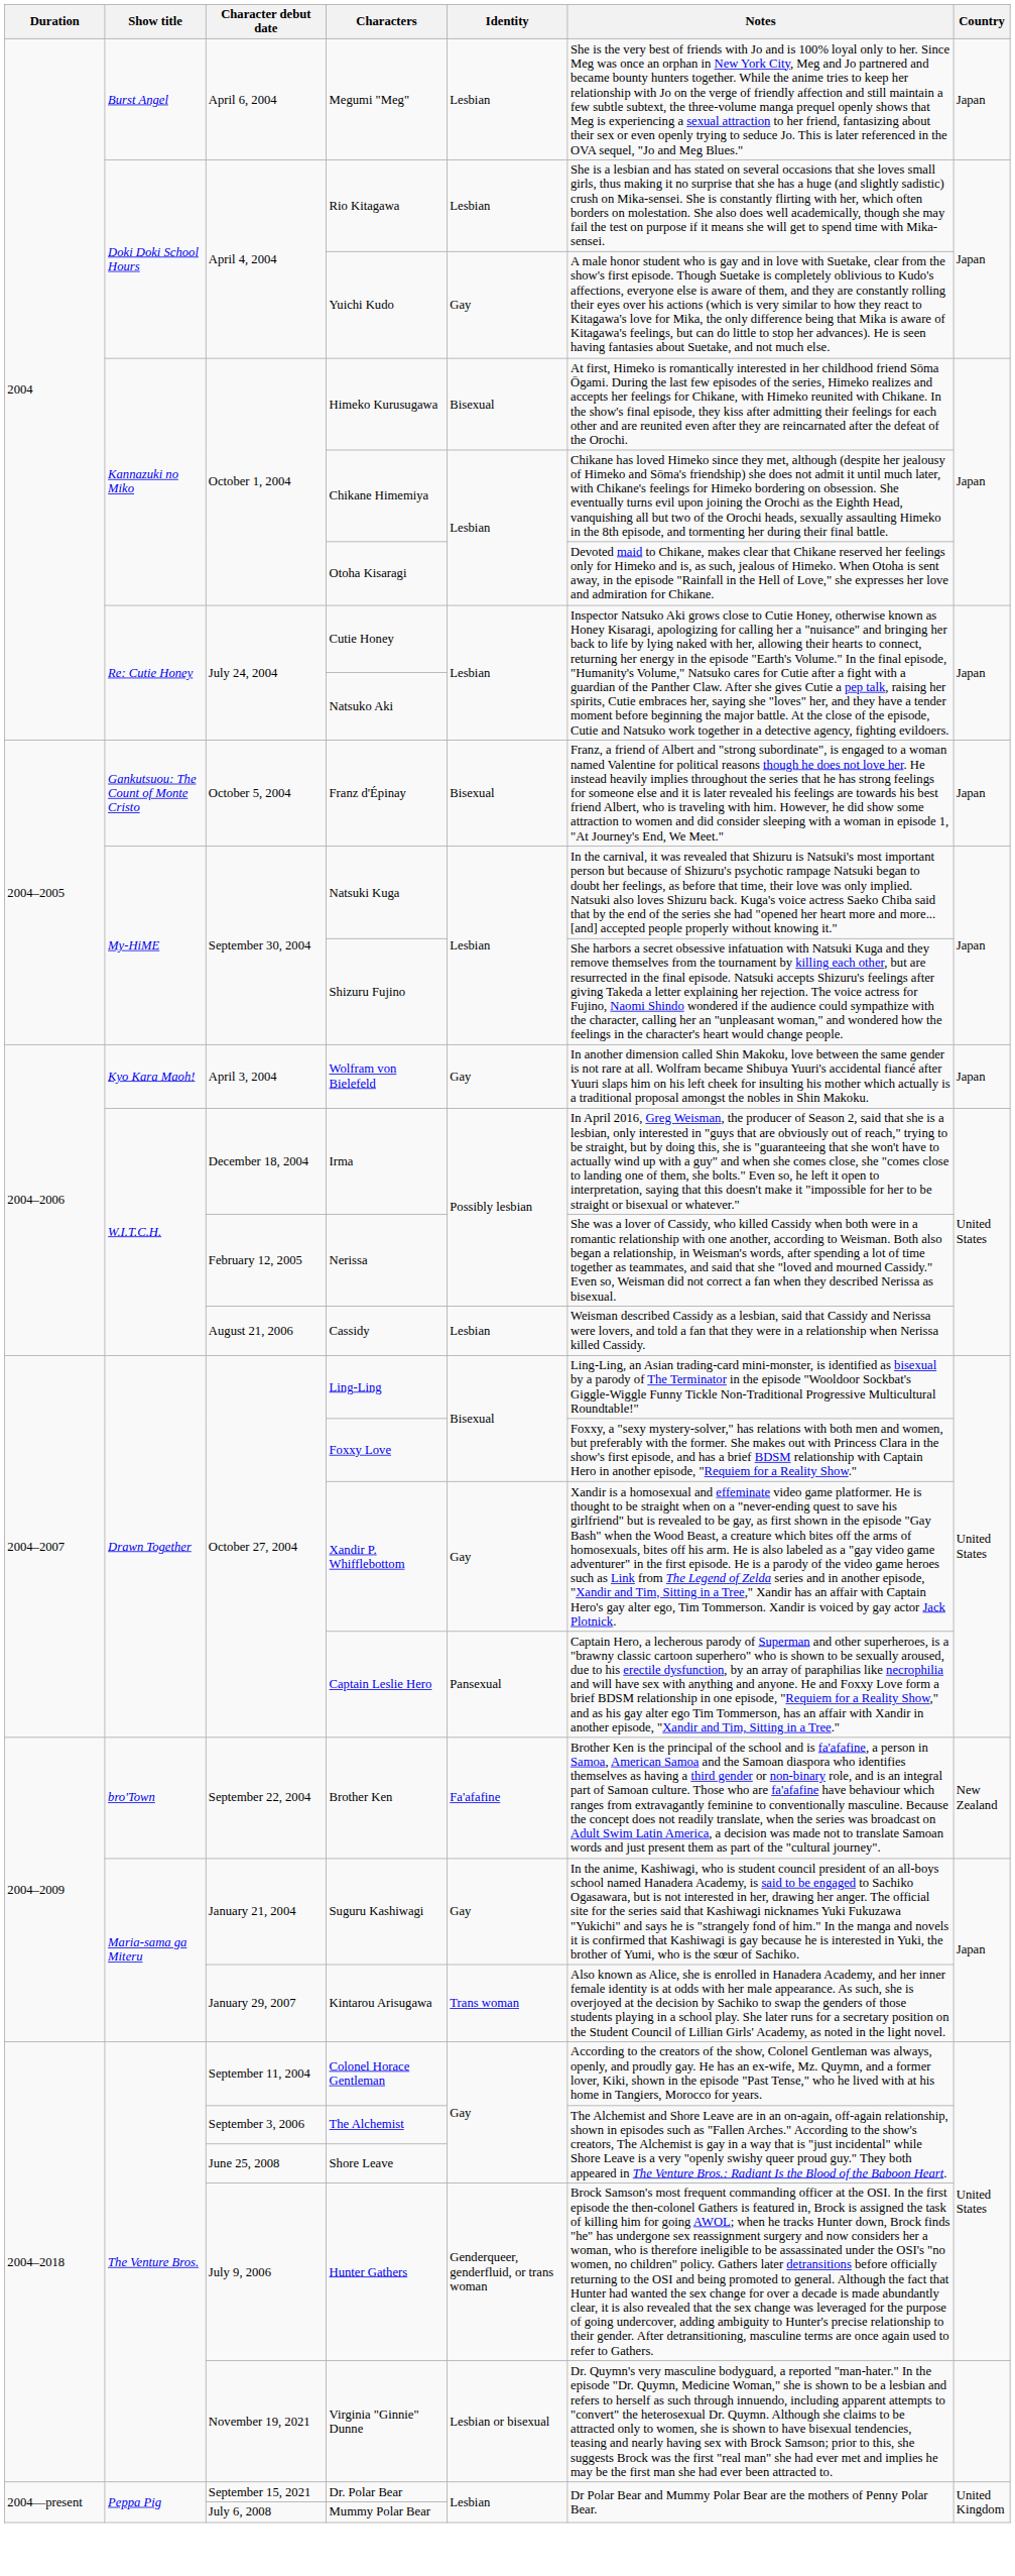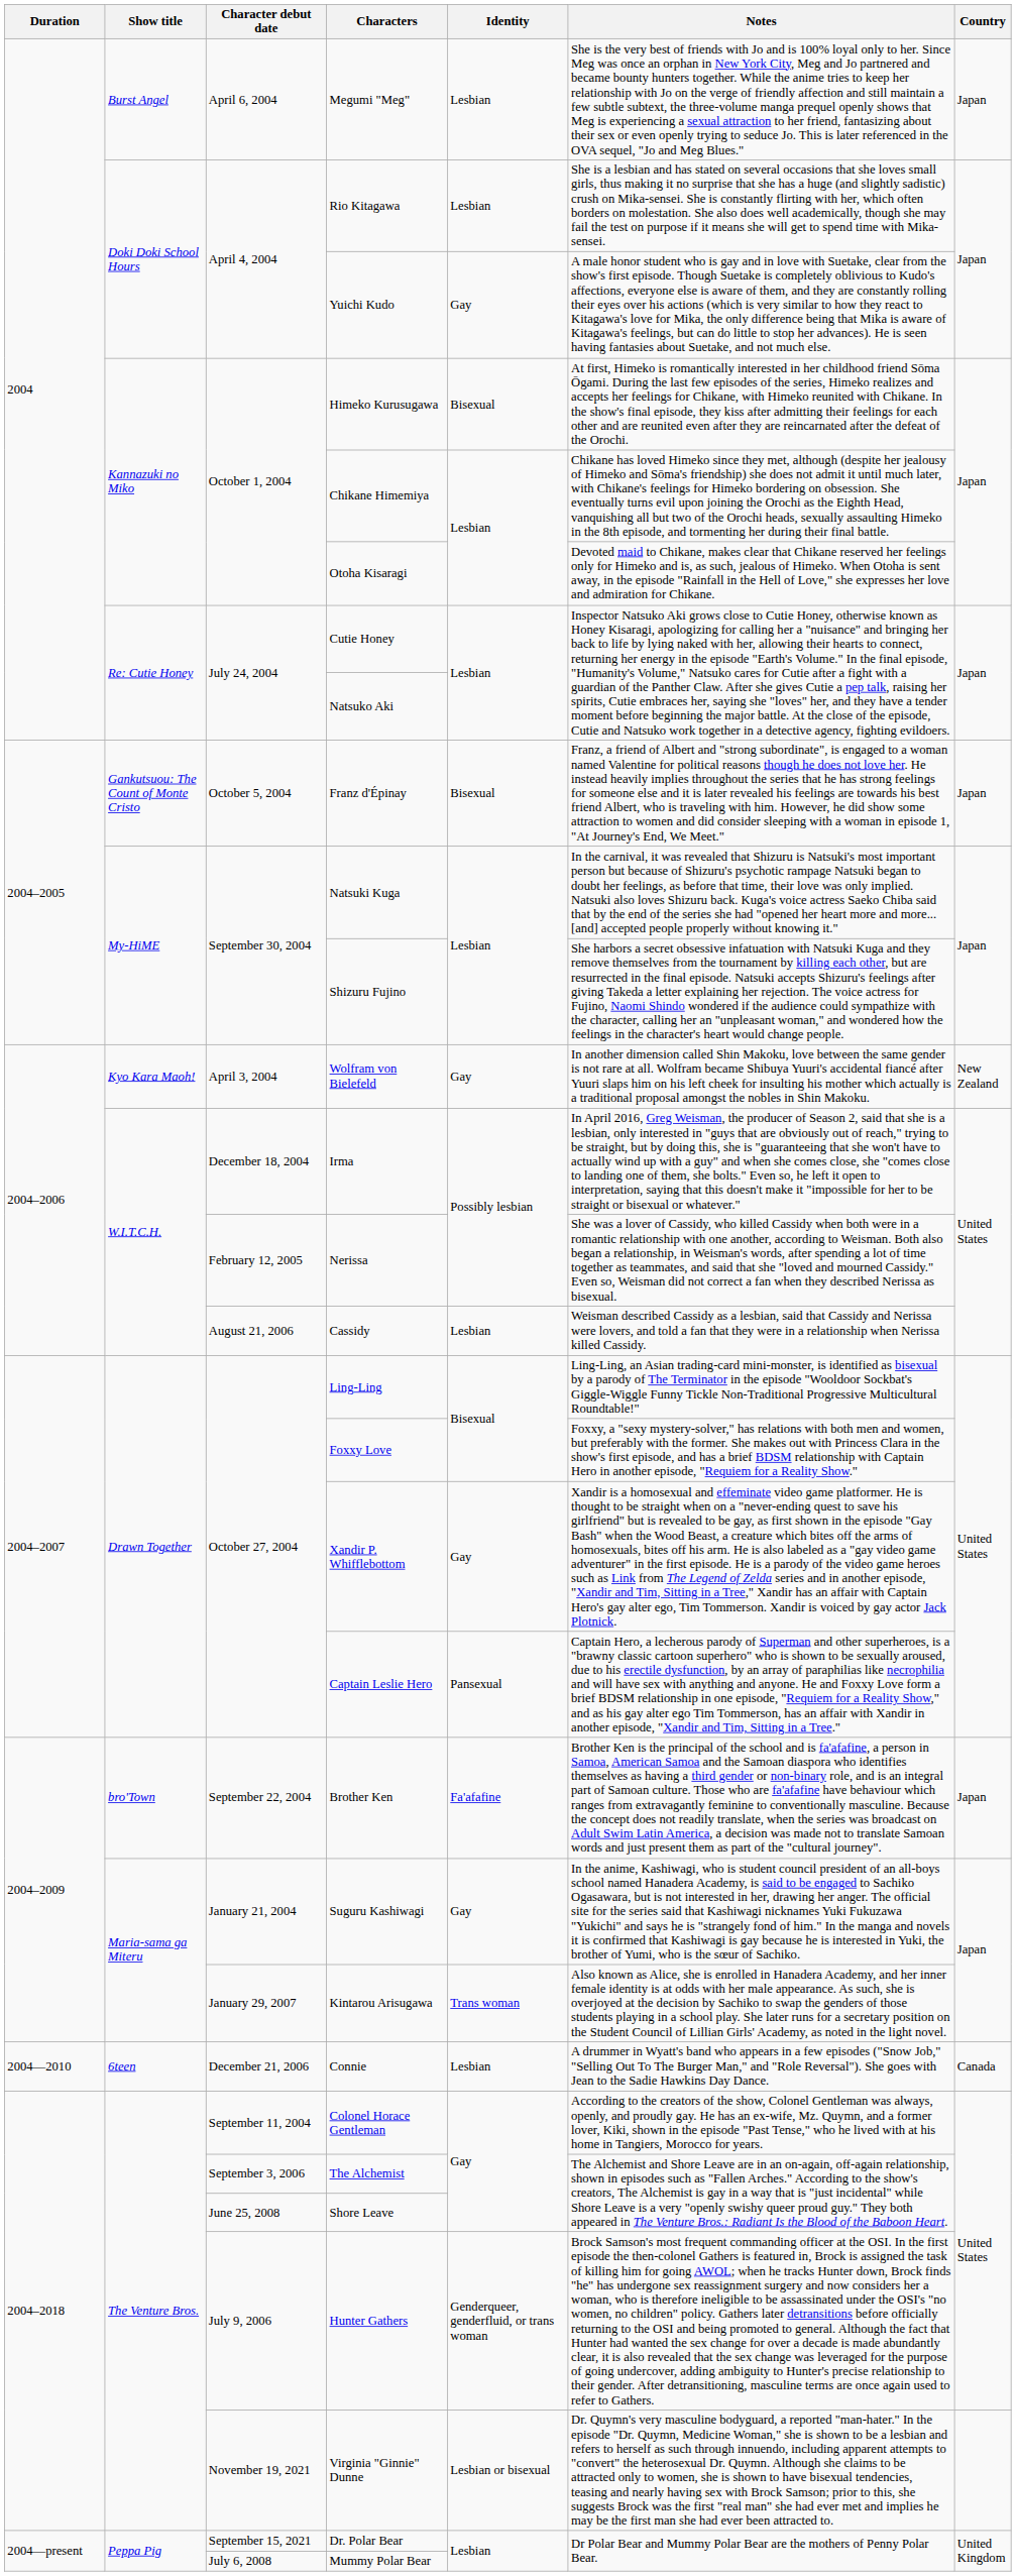 <table class="wikitable sortable" style="width: 100%">
 <tr>
 <th scope="col" style="width:10%;">Duration</th>
 <th scope="col" style="width:10%;">Show title</th>
 <th scope="col" style="width:12%;">Character debut date</th>
 <th scope="col" style="width:12%;">Characters</th>
 <th scope="col" style="width:12%;">Identity</th>
 <th>Notes</th>
 <th>Country</th>
 </tr>
 <tr>
 <td rowspan="8">2004</td>
 <td><em><a href='#'>Burst Angel</a></em></td>
 <td>April 6, 2004</td>
 <td>Megumi "Meg"</td>
 <td>Lesbian</td>
 <td>She is the very best of friends with Jo and is 100% loyal only to her. Since Meg was once an orphan in <a href='#'>New York City</a>, Meg and Jo partnered and became bounty hunters together.  While the anime tries to keep her relationship with Jo on the verge of friendly affection and still maintain a few subtle subtext, the three-volume manga prequel openly shows that Meg is experiencing a <a href='#'>sexual attraction</a> to her friend, fantasizing about their sex or even openly trying to seduce Jo. This is later referenced in the OVA sequel, "Jo and Meg Blues."</td>
 <td>Japan</td>
 </tr>
 <tr>
 <td rowspan="2"><em><a href='#'>Doki Doki School Hours</a></em></td>
 <td rowspan="2">April 4, 2004</td>
 <td>Rio Kitagawa</td>
 <td>Lesbian</td>
 <td>She is a lesbian and has stated on several occasions that she loves small girls, thus making it no surprise that she has a huge (and slightly sadistic) crush on Mika-sensei. She is constantly flirting with her, which often borders on molestation. She also does well academically, though she may fail the test on purpose if it means she will get to spend time with Mika-sensei.</td>
 <td rowspan="2">Japan</td>
 </tr>
 <tr>
 <td>Yuichi Kudo</td>
 <td>Gay</td>
 <td>A male honor student who is gay and in love with Suetake, clear from the show's first episode. Though Suetake is completely oblivious to Kudo's affections, everyone else is aware of them, and they are constantly rolling their eyes over his actions (which is very similar to how they react to Kitagawa's love for Mika, the only difference being that Mika is aware of Kitagawa's feelings, but can do little to stop her advances). He is seen having fantasies about Suetake, and not much else.</td>
 </tr>
 <tr>
 <td rowspan="3"><em><a href='#'>Kannazuki no Miko</a></em></td>
 <td rowspan="3">October 1, 2004</td>
 <td>Himeko Kurusugawa</td>
 <td>Bisexual</td>
 <td>At first, Himeko is romantically interested in her childhood friend Sōma Ōgami. During the last few episodes of the series, Himeko realizes and accepts her feelings for Chikane, with Himeko reunited with Chikane. In the show's final episode,  they kiss after admitting their feelings for each other and are reunited even after they are reincarnated after the defeat of the Orochi.</td>
 <td rowspan="3">Japan</td>
 </tr>
 <tr>
 <td>Chikane Himemiya</td>
 <td rowspan="2">Lesbian</td>
 <td>Chikane has loved Himeko since they met, although (despite her jealousy of Himeko and Sōma's friendship) she does not admit it until much later, with Chikane's feelings for Himeko bordering on obsession. She eventually turns evil upon joining the Orochi as the Eighth Head, vanquishing all but two of the Orochi heads, sexually assaulting Himeko in the 8th episode, and tormenting her during their final battle.</td>
 </tr>
 <tr>
 <td>Otoha Kisaragi</td>
 <td>Devoted <a href='#'>maid</a> to Chikane, makes clear that Chikane reserved her feelings only for Himeko and is, as such, jealous of Himeko. When Otoha is sent away, in the episode "Rainfall in the Hell of Love," she expresses her love and admiration for Chikane.</td>
 </tr>
 <tr>
 <td rowspan="2"><em><a href='#'>Re: Cutie Honey</a></em></td>
 <td rowspan="2">July 24, 2004</td>
 <td>Cutie Honey</td>
 <td rowspan="2">Lesbian</td>
 <td rowspan="2">Inspector Natsuko Aki grows close to Cutie Honey, otherwise known as Honey Kisaragi, apologizing for calling her a "nuisance" and bringing her back to life by lying naked with her, allowing their hearts to connect, returning her energy in the episode "Earth's Volume." In the final episode, "Humanity's Volume," Natsuko cares for Cutie after a fight with a guardian of the Panther Claw. After she gives Cutie a <a href='#'>pep talk</a>, raising her spirits, Cutie embraces her, saying she "loves" her, and they have a tender moment before beginning the major battle. At the close of the episode, Cutie and Natsuko work together in a detective agency, fighting evildoers.</td>
 <td rowspan="2">Japan</td>
 </tr>
 <tr>
 <td>Natsuko Aki</td>
 </tr>
 <tr>
 <td rowspan="3">2004–2005</td>
 <td><em><a href='#'>Gankutsuou: The Count of Monte Cristo</a></em></td>
 <td>October 5, 2004</td>
 <td>Franz d'Épinay</td>
 <td>Bisexual</td>
 <td>Franz, a friend of Albert and "strong subordinate", is engaged to a woman named Valentine for political reasons <a href='#'>though he does not love her</a>. He instead heavily implies throughout the series that he has strong feelings for someone else and it is later revealed his feelings are towards his best friend Albert, who is traveling with him. However, he did show some attraction to women and did consider sleeping with a woman in episode 1, "At Journey's End, We Meet."</td>
 <td>Japan</td>
 </tr>
 <tr>
 <td rowspan="2"><em><a href='#'>My-HiME</a></em></td>
 <td rowspan="2">September 30, 2004</td>
 <td>Natsuki Kuga</td>
 <td rowspan="2">Lesbian</td>
 <td>In the carnival, it was revealed that Shizuru is Natsuki's most important person but because of Shizuru's psychotic rampage Natsuki began to doubt her feelings, as before that time, their love was only implied. Natsuki also loves Shizuru back. Kuga's voice actress Saeko Chiba said that by the end of the series she had "opened her heart more and more...[and] accepted people properly without knowing it."</td>
 <td rowspan="2">Japan</td>
 </tr>
 <tr>
 <td>Shizuru Fujino</td>
 <td>She harbors a secret obsessive infatuation with Natsuki Kuga and they remove themselves from the tournament by <a href='#'>killing each other</a>, but are resurrected in the final episode. Natsuki accepts Shizuru's feelings after giving Takeda a letter explaining her rejection. The voice actress for Fujino, <a href='#'>Naomi Shindo</a> wondered if the audience could sympathize with the character, calling her an "unpleasant woman," and wondered how the feelings in the character's heart would change people.</td>
 </tr>
 <tr>
 <td rowspan="4">2004–2006</td>
 <td><em><a href='#'>Kyo Kara Maoh!</a></em></td>
 <td>April 3, 2004</td>
 <td><a href='#'>Wolfram von Bielefeld</a></td>
 <td>Gay</td>
 <td>In another dimension called Shin Makoku, love between the same gender is not rare at all. Wolfram became Shibuya Yuuri's accidental fiancé after Yuuri slaps him on his left cheek for insulting his mother which actually is a traditional proposal amongst the nobles in Shin Makoku.</td>
-<td>Japan</td>
+<td>New Zealand</td>
 </tr>
 <tr>
 <td rowspan="3"><em><a href='#'>W.I.T.C.H.</a></em></td>
 <td>December 18, 2004</td>
 <td>Irma</td>
 <td rowspan="2">Possibly lesbian</td>
 <td>In April 2016, <a href='#'>Greg Weisman</a>, the producer of Season 2, said that she is a lesbian, only interested in "guys that are obviously out of reach," trying to be straight, but by doing this, she is "guaranteeing that she won't have to actually wind up with a guy" and when she comes close, she "comes close to landing one of them, she bolts." Even so, he left it open to interpretation, saying that this doesn't make it "impossible for her to be straight or bisexual or whatever."</td>
 <td rowspan="3">United States</td>
 </tr>
 <tr>
 <td>February 12, 2005</td>
 <td>Nerissa</td>
 <td>She was a lover of Cassidy, who killed Cassidy when both were in a romantic relationship with one another, according to Weisman. Both also began a relationship, in Weisman's words, after spending a lot of time together as teammates, and said that she "loved and mourned Cassidy." Even so, Weisman did not correct a fan when they described Nerissa as bisexual.</td>
 </tr>
 <tr>
 <td>August 21, 2006</td>
 <td>Cassidy</td>
 <td>Lesbian</td>
 <td>Weisman described Cassidy as a lesbian, said that Cassidy and Nerissa were lovers, and told a fan that they were in a relationship when Nerissa killed Cassidy.</td>
 </tr>
 <tr>
 <td rowspan="4">2004–2007</td>
 <td rowspan="4"><em><a href='#'>Drawn Together</a></em></td>
 <td rowspan="4">October 27, 2004</td>
 <td><a href='#'>Ling-Ling</a></td>
 <td rowspan="2">Bisexual</td>
 <td>Ling-Ling, an Asian trading-card mini-monster, is identified as <a href='#'>bisexual</a> by a parody of <a href='#'>The Terminator</a> in the episode "Wooldoor Sockbat's Giggle-Wiggle Funny Tickle Non-Traditional Progressive Multicultural Roundtable!"</td>
 <td rowspan="4">United States</td>
 </tr>
 <tr>
 <td><a href='#'>Foxxy Love</a></td>
 <td>Foxxy, a "sexy mystery-solver," has relations with both men and women, but preferably with the former. She makes out with Princess Clara in the show's first episode, and has a brief <a href='#'>BDSM</a> relationship with Captain Hero in another episode, "<a href='#'>Requiem for a Reality Show</a>."</td>
 </tr>
 <tr>
 <td><a href='#'>Xandir P. Whifflebottom</a></td>
 <td>Gay</td>
 <td>Xandir is a homosexual and <a href='#'>effeminate</a> video game platformer. He is thought to be straight when on a "never-ending quest to save his girlfriend" but is revealed to be gay, as first shown in the episode "Gay Bash" when the Wood Beast, a creature which bites off the arms of homosexuals, bites off his arm.  He is also labeled as a "gay video game adventurer" in the first episode. He is a parody of the video game heroes such as <a href='#'>Link</a> from <em><a href='#'>The Legend of Zelda</a></em> series and in another episode, "<a href='#'>Xandir and Tim, Sitting in a Tree</a>," Xandir has an affair with Captain Hero's gay alter ego, Tim Tommerson. Xandir is voiced by gay actor <a href='#'>Jack Plotnick</a>.</td>
 </tr>
 <tr>
 <td><a href='#'>Captain Leslie Hero</a></td>
 <td>Pansexual</td>
 <td>Captain Hero, a lecherous parody of <a href='#'>Superman</a> and other superheroes, is a "brawny classic cartoon superhero" who is shown to be sexually aroused, due to his <a href='#'>erectile dysfunction</a>, by an array of paraphilias like <a href='#'>necrophilia</a> and will have sex with anything and anyone. He and Foxxy Love form a brief BDSM relationship in one episode, "<a href='#'>Requiem for a Reality Show</a>," and as his gay alter ego Tim Tommerson, has an affair with Xandir in another episode, "<a href='#'>Xandir and Tim, Sitting in a Tree</a>."</td>
 </tr>
 <tr>
 <td rowspan="3">2004–2009</td>
 <td><em><a href='#'>bro'Town</a></em></td>
 <td>September 22, 2004</td>
 <td>Brother Ken</td>
 <td><a href='#'>Fa'afafine</a></td>
 <td>Brother Ken is the principal of the school and is <a href='#'>fa'afafine</a>, a person in <a href='#'>Samoa</a>, <a href='#'>American Samoa</a> and the Samoan diaspora who identifies themselves as having a <a href='#'>third gender</a> or <a href='#'>non-binary</a> role, and is an integral part of Samoan culture. Those who are <a href='#'>fa'afafine</a> have behaviour which ranges from extravagantly feminine to conventionally masculine. Because the concept does not readily translate, when the series was broadcast on <a href='#'>Adult Swim Latin America</a>, a decision was made not to translate Samoan words and just present them as part of the "cultural journey".</td>
-<td>New Zealand</td>
+<td>Japan</td>
 </tr>
 <tr>
 <td rowspan="2"><em><a href='#'>Maria-sama ga Miteru</a></em></td>
 <td>January 21, 2004</td>
 <td>Suguru Kashiwagi</td>
 <td>Gay</td>
 <td>In the anime, Kashiwagi, who is student council president of an all-boys school named Hanadera Academy, is <a href='#'>said to be engaged</a> to Sachiko Ogasawara, but is not interested in her, drawing her anger.  The official site for the series said that Kashiwagi nicknames Yuki Fukuzawa "Yukichi" and says he is "strangely fond of him." In the manga and novels it is confirmed that Kashiwagi is gay because he is interested in Yuki, the brother of Yumi, who is the sœur of Sachiko.</td>
 <td rowspan="2">Japan</td>
 </tr>
 <tr>
 <td>January 29, 2007</td>
 <td>Kintarou Arisugawa</td>
 <td><a href='#'>Trans woman</a></td>
 <td>Also known as Alice, she is enrolled in Hanadera Academy, and her inner female identity is at odds with her male appearance. As such, she is overjoyed at the decision by Sachiko to swap the genders of those students playing in a school play. She later runs for a secretary position on the Student Council of Lillian Girls' Academy, as noted in the light novel.</td>
+</tr>
+<tr>
+<td>2004—2010</td>
+<td><em><a href='#'>6teen</a></em></td>
+<td>December 21, 2006</td>
+<td>Connie</td>
+<td>Lesbian</td>
+<td>A drummer in Wyatt's band who appears in a few episodes ("Snow Job," "Selling Out To The Burger Man," and "Role Reversal"). She goes with Jean to the Sadie Hawkins Day Dance.</td>
+<td>Canada</td>
 </tr>
 <tr>
 <td rowspan="5">2004–2018</td>
 <td rowspan="5"><em><a href='#'>The Venture Bros.</a></em></td>
 <td>September 11, 2004</td>
 <td><a href='#'>Colonel Horace Gentleman</a></td>
 <td rowspan="3">Gay</td>
 <td>According to the creators of the show, Colonel Gentleman was always, openly, and proudly gay. He has an ex-wife, Mz. Quymn, and a former lover, Kiki, shown in the episode "Past Tense," who he lived with at his home in Tangiers, Morocco for years.</td>
 <td rowspan="4">United States</td>
 </tr>
 <tr>
 <td>September 3, 2006</td>
 <td><a href='#'>The Alchemist</a></td>
 <td rowspan="2">The Alchemist and Shore Leave are in an on-again, off-again relationship, shown in episodes such as "Fallen Arches." According to the show's creators, The Alchemist is gay in a way that is "just incidental" while Shore Leave is a very "openly swishy queer proud guy." They both appeared in <em><a href='#'>The Venture Bros.: Radiant Is the Blood of the Baboon Heart</a></em>.</td>
 </tr>
 <tr>
 <td>June 25, 2008</td>
 <td>Shore Leave</td>
 </tr>
 <tr>
 <td>July 9, 2006</td>
 <td><a href='#'>Hunter Gathers</a></td>
 <td>Genderqueer, genderfluid, or trans woman</td>
 <td>Brock Samson's most frequent commanding officer at the OSI.  In the first episode the then-colonel Gathers is featured in, Brock is assigned the task of killing him for going <a href='#'>AWOL</a>; when he tracks Hunter down, Brock finds "he" has undergone sex reassignment surgery and now considers her a woman, who is therefore ineligible to be assassinated under the OSI's "no women, no children" policy.  Gathers later <a href='#'>detransitions</a> before officially returning to the OSI and being promoted to general. Although the fact that Hunter had wanted the sex change for over a decade is made abundantly clear, it is also revealed that the sex change was leveraged for the purpose of going undercover, adding ambiguity to Hunter's precise relationship to their gender. After detransitioning, masculine terms are once again used to refer to Gathers.</td>
 </tr>
 <tr>
 <td>November 19, 2021</td>
 <td>Virginia "Ginnie" Dunne</td>
 <td>Lesbian or bisexual</td>
 <td>Dr. Quymn's very masculine bodyguard, a reported "man-hater." In the episode "Dr. Quymn, Medicine Woman," she is shown to be a lesbian and refers to herself as such through innuendo, including apparent attempts to "convert" the heterosexual Dr. Quymn.  Although she claims to be attracted only to women, she is shown to have bisexual tendencies, teasing and nearly having sex with Brock Samson; prior to this, she suggests Brock was the first "real man" she had ever met and implies he may be the first man she had ever been attracted to.</td>
 </tr>
 <tr>
 <td rowspan="2">2004—present</td>
 <td rowspan="2"><em><a href='#'>Peppa Pig</a></em></td>
 <td>September 15, 2021</td>
 <td>Dr. Polar Bear</td>
 <td rowspan="2">Lesbian</td>
 <td rowspan="2">Dr Polar Bear and Mummy Polar Bear are the mothers of Penny Polar Bear.</td>
 <td rowspan="2">United Kingdom</td>
 </tr>
 <tr>
 <td>July 6, 2008</td>
 <td>Mummy Polar Bear</td>
 </tr>
 </table>
